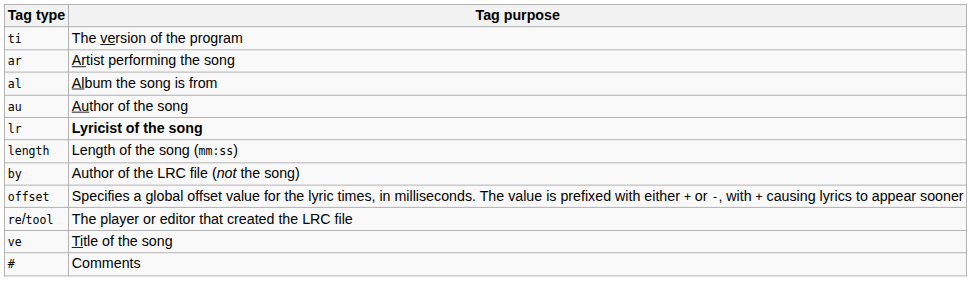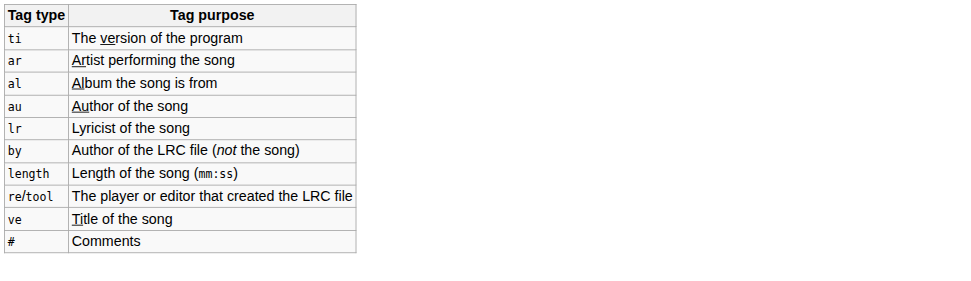 <table class="wikitable">
 <tr>
 <th>Tag type</th>
 <th>Tag purpose</th>
 </tr>
 <tr>
 <td><code>ti</code></td>
 <td>The <u>ve</u>rsion of the program</td>
 </tr>
 <tr>
 <td><code>ar</code></td>
 <td><u>Ar</u>tist performing the song</td>
 </tr>
 <tr>
 <td><code>al</code></td>
 <td><u>Al</u>bum the song is from</td>
 </tr>
 <tr>
 <td><code>au</code></td>
 <td><u>Au</u>thor of the song</td>
 </tr>
 <tr>
 <td><code>lr</code></td>
-<td><strong>Lyricist of the song</strong></td>
-</tr>
-<tr>
-<td><code>length</code></td>
-<td>Length of the song (<code>mm:ss</code>)</td>
+<td>Lyricist of the song</td>
 </tr>
 <tr>
 <td><code>by</code></td>
 <td>Author of the LRC file (<em>not</em> the song)</td>
 </tr>
 <tr>
-<td><code>offset</code></td>
-<td>Specifies a global offset value for the lyric times, in milliseconds. The value is prefixed with either <code>+</code> or <code>-</code>, with <code>+</code> causing lyrics to appear sooner</td>
+<td><code>length</code></td>
+<td>Length of the song (<code>mm:ss</code>)</td>
 </tr>
 <tr>
 <td><code>re</code>/<code>tool</code></td>
 <td>The player or editor that created the LRC file</td>
 </tr>
 <tr>
 <td><code>ve</code></td>
 <td><u>Ti</u>tle of the song</td>
 </tr>
 <tr>
 <td><code>#</code></td>
 <td>Comments</td>
 </tr>
 </table>
